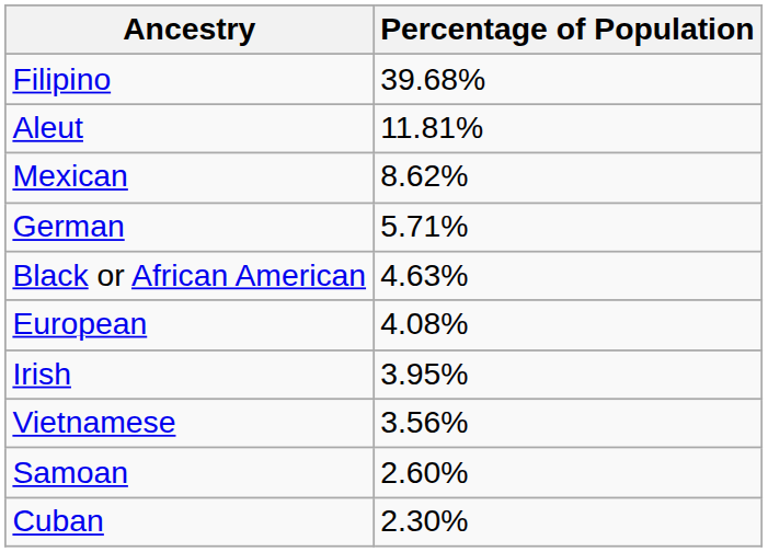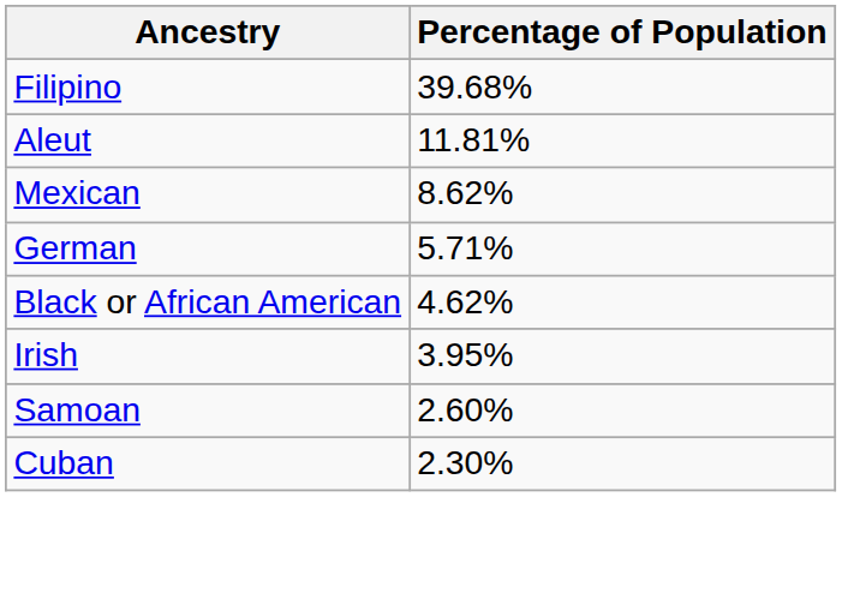 <table class="wikitable">
 <tr>
 <th>Ancestry</th>
 <th>Percentage of Population</th>
 </tr>
 <tr>
 <td><a href='#'>Filipino</a></td>
 <td>39.68%</td>
 </tr>
 <tr>
 <td><a href='#'>Aleut</a></td>
 <td>11.81%</td>
 </tr>
 <tr>
 <td><a href='#'>Mexican</a></td>
 <td>8.62%</td>
 </tr>
 <tr>
 <td><a href='#'>German</a></td>
 <td>5.71%</td>
 </tr>
 <tr>
 <td><a href='#'>Black</a> or <a href='#'>African American</a></td>
-<td>4.63%</td>
-</tr>
-<tr>
-<td><a href='#'>European</a></td>
-<td>4.08%</td>
+<td>4.62%</td>
 </tr>
 <tr>
 <td><a href='#'>Irish</a></td>
 <td>3.95%</td>
-</tr>
-<tr>
-<td><a href='#'>Vietnamese</a></td>
-<td>3.56%</td>
 </tr>
 <tr>
 <td><a href='#'>Samoan</a></td>
 <td>2.60%</td>
 </tr>
 <tr>
 <td><a href='#'>Cuban</a></td>
 <td>2.30%</td>
 </tr>
 </table>
